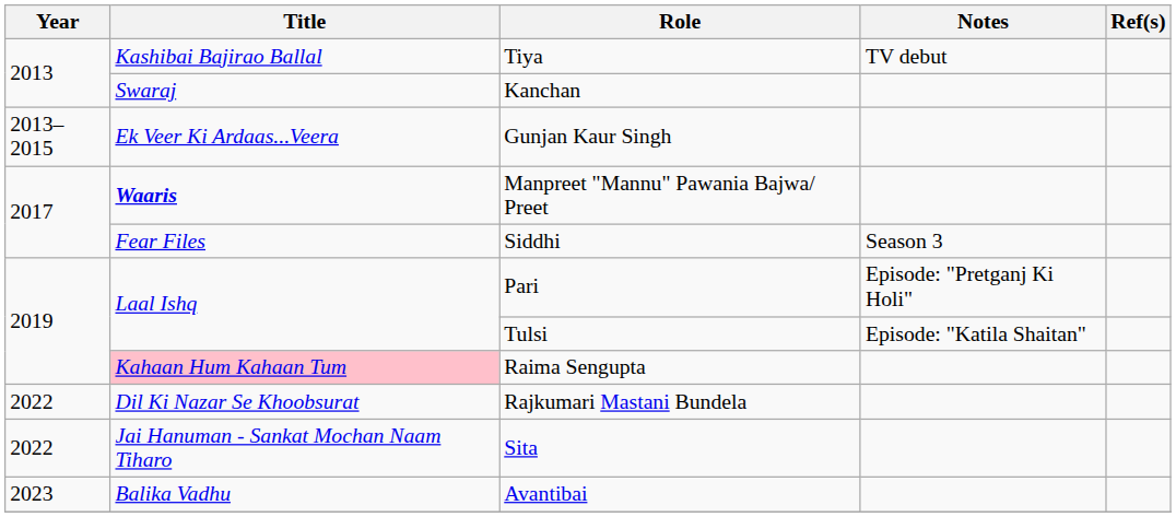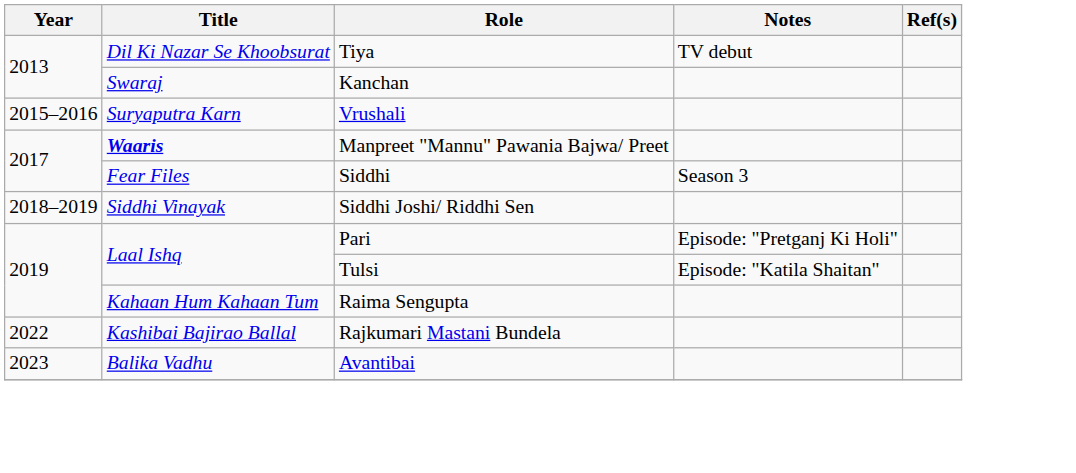 <table class="wikitable sortable">
 <tr>
 <th>Year</th>
 <th>Title</th>
 <th>Role</th>
 <th>Notes</th>
 <th>Ref(s)</th>
 </tr>
 <tr>
 <td rowspan="2">2013</td>
-<td><em><a href='#'>Kashibai Bajirao Ballal</a></em></td>
+<td><em><a href='#'>Dil Ki Nazar Se Khoobsurat</a></em></td>
 <td>Tiya</td>
 <td>TV debut</td>
 <td></td>
 </tr>
 <tr>
 <td><em><a href='#'>Swaraj</a></em></td>
 <td>Kanchan</td>
 <td></td>
 <td></td>
 </tr>
 <tr>
-<td>2013–2015</td>
-<td><em><a href='#'>Ek Veer Ki Ardaas...Veera</a></em></td>
-<td>Gunjan Kaur Singh</td>
+<td>2015–2016</td>
+<td><em><a href='#'>Suryaputra Karn</a></em></td>
+<td><a href='#'>Vrushali</a></td>
 <td></td>
 <td></td>
 </tr>
 <tr>
 <td rowspan="2">2017</td>
 <td><strong><em><a href='#'>Waaris</a></em></strong></td>
 <td>Manpreet "Mannu" Pawania Bajwa/ Preet</td>
 <td></td>
 <td></td>
 </tr>
 <tr>
 <td><em><a href='#'>Fear Files</a></em></td>
 <td>Siddhi</td>
 <td>Season 3</td>
 <td></td>
 </tr>
 <tr>
+<td>2018–2019</td>
+<td><em><a href='#'>Siddhi Vinayak</a></em></td>
+<td>Siddhi Joshi/ Riddhi Sen</td>
+<td></td>
+<td></td>
+</tr>
+<tr>
 <td rowspan="3">2019</td>
 <td rowspan="2"><em><a href='#'> Laal Ishq</a></em></td>
 <td>Pari</td>
 <td>Episode: "Pretganj Ki Holi"</td>
 <td></td>
 </tr>
 <tr>
 <td>Tulsi</td>
 <td>Episode: "Katila Shaitan"</td>
 <td></td>
 </tr>
 <tr>
-<td style="background: pink;"><em><a href='#'>Kahaan Hum Kahaan Tum</a></em></td>
+<td><em><a href='#'>Kahaan Hum Kahaan Tum</a></em></td>
 <td>Raima Sengupta</td>
 <td></td>
 <td></td>
 </tr>
 <tr>
 <td>2022</td>
-<td><em><a href='#'>Dil Ki Nazar Se Khoobsurat</a></em></td>
+<td><em><a href='#'>Kashibai Bajirao Ballal</a></em></td>
 <td>Rajkumari <a href='#'>Mastani</a> Bundela</td>
-<td></td>
-<td></td>
-</tr>
-<tr>
-<td>2022</td>
-<td><em><a href='#'>Jai Hanuman - Sankat Mochan Naam Tiharo</a></em></td>
-<td><a href='#'>Sita</a></td>
 <td></td>
 <td></td>
 </tr>
 <tr>
 <td>2023</td>
 <td><em><a href='#'>Balika Vadhu</a></em></td>
 <td><a href='#'>Avantibai</a></td>
 <td></td>
 <td></td>
 </tr>
 <tr>
 </tr>
 </table>
